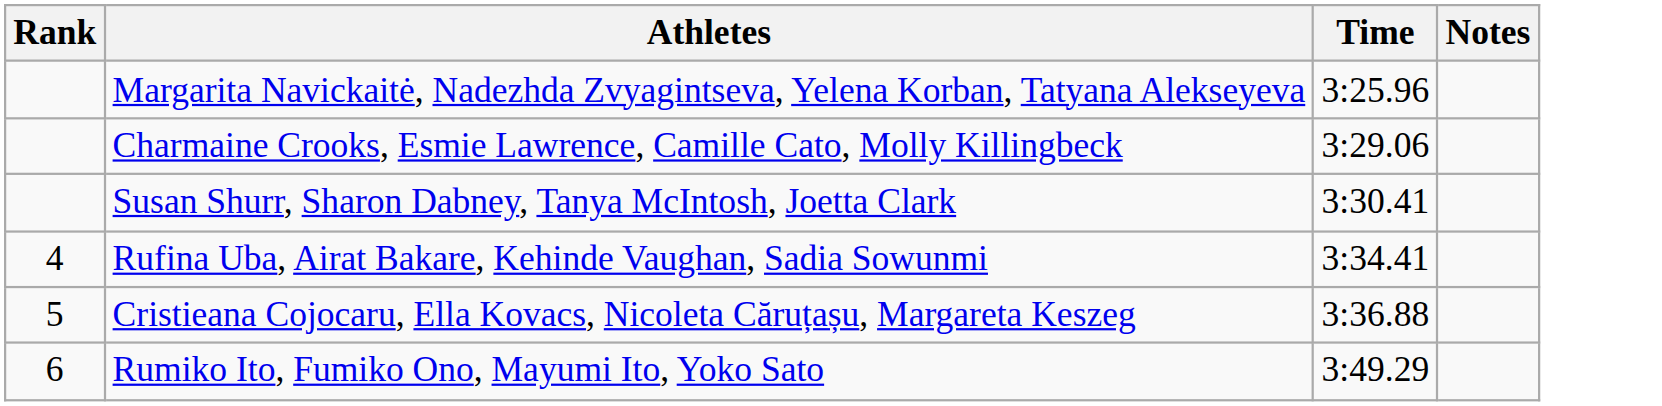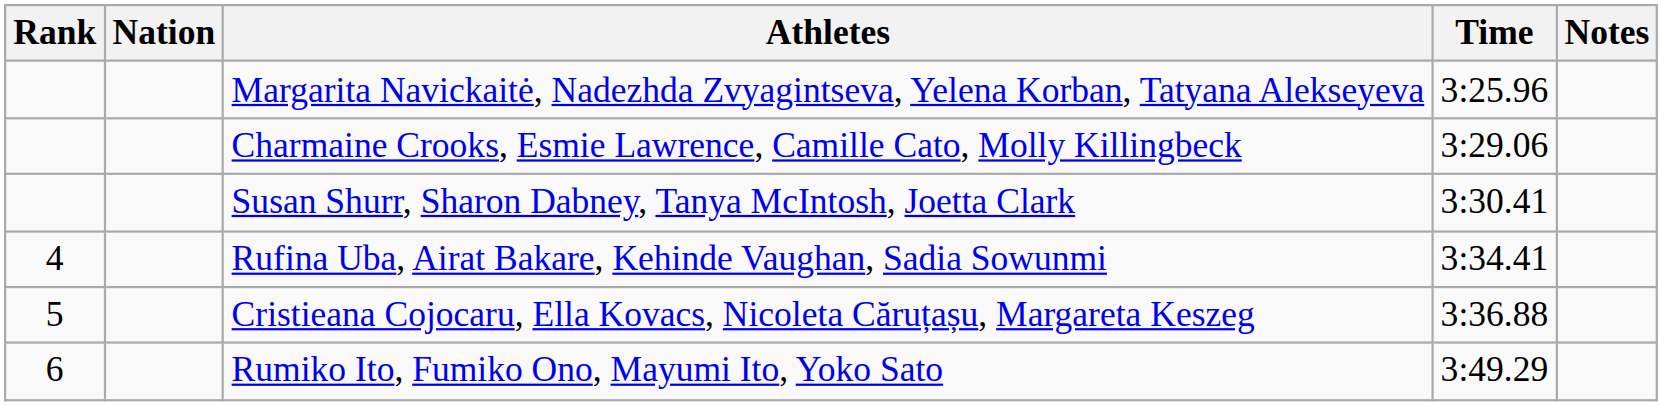 <table class="wikitable sortable" style="text-align:center">
 <tr>
 <th>Rank</th>
+<th>Nation</th>
 <th>Athletes</th>
 <th>Time</th>
 <th>Notes</th>
 </tr>
 <tr>
 <td></td>
+<td align=left></td>
 <td align=left><a href='#'>Margarita Navickaitė</a>, <a href='#'>Nadezhda Zvyagintseva</a>, <a href='#'>Yelena Korban</a>, <a href='#'>Tatyana Alekseyeva</a></td>
 <td>3:25.96</td>
 <td></td>
 </tr>
 <tr>
 <td></td>
+<td align=left></td>
 <td align=left><a href='#'>Charmaine Crooks</a>, <a href='#'>Esmie Lawrence</a>, <a href='#'>Camille Cato</a>, <a href='#'>Molly Killingbeck</a></td>
 <td>3:29.06</td>
 <td></td>
 </tr>
 <tr>
 <td></td>
+<td align=left></td>
 <td align=left><a href='#'>Susan Shurr</a>, <a href='#'>Sharon Dabney</a>, <a href='#'>Tanya McIntosh</a>, <a href='#'>Joetta Clark</a></td>
 <td>3:30.41</td>
 <td></td>
 </tr>
 <tr>
 <td>4</td>
+<td align=left></td>
 <td align=left><a href='#'>Rufina Uba</a>, <a href='#'>Airat Bakare</a>, <a href='#'>Kehinde Vaughan</a>, <a href='#'>Sadia Sowunmi</a></td>
 <td>3:34.41</td>
 <td></td>
 </tr>
 <tr>
 <td>5</td>
+<td align=left></td>
 <td align=left><a href='#'>Cristieana Cojocaru</a>, <a href='#'>Ella Kovacs</a>, <a href='#'>Nicoleta Căruțașu</a>, <a href='#'>Margareta Keszeg</a></td>
 <td>3:36.88</td>
 <td></td>
 </tr>
 <tr>
 <td>6</td>
+<td align=left></td>
 <td align=left><a href='#'>Rumiko Ito</a>, <a href='#'>Fumiko Ono</a>, <a href='#'>Mayumi Ito</a>, <a href='#'>Yoko Sato</a></td>
 <td>3:49.29</td>
 <td></td>
 </tr>
 </table>
